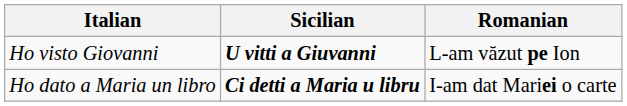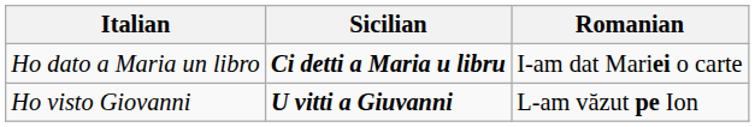 <table class="wikitable">
 <tr>
 <th>Italian</th>
 <th>Sicilian</th>
 <th>Romanian</th>
 </tr>
 <tr>
+<td><em>Ho dato a Maria un libro</em></td>
+<td><strong><em>Ci<strong> detti </strong>a<strong> Maria u libru<em></td>
+<td></em></strong>I-</strong>am dat Mari<strong>ei</strong> o carte</em></td>
+</tr>
+<tr>
 <td><em>Ho visto Giovanni</em></td>
 <td><strong><em>U<strong> vitti </strong>a<strong> Giuvanni<em></td>
 <td></em></strong>L</strong>-am văzut <strong>pe</strong> Ion</em></td>
 </tr>
-<tr>
-<td><em>Ho dato a Maria un libro</em></td>
-<td><strong><em>Ci<strong> detti </strong>a<strong> Maria u libru<em></td>
-<td></em></strong>I-</strong>am dat Mari<strong>ei</strong> o carte</em></td>
-</tr>
 </table>
